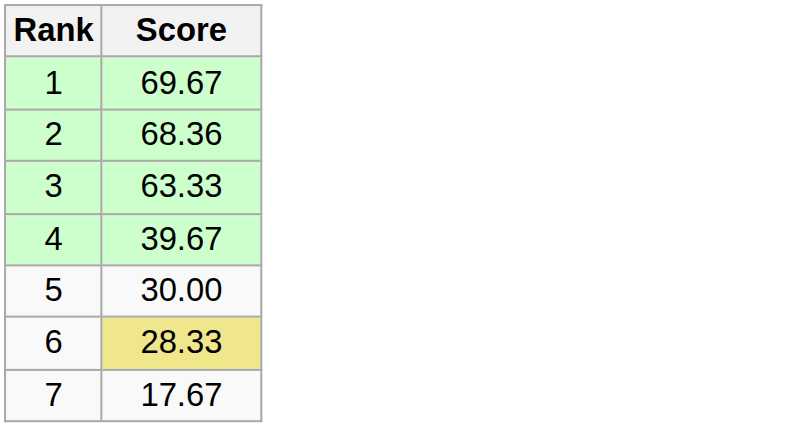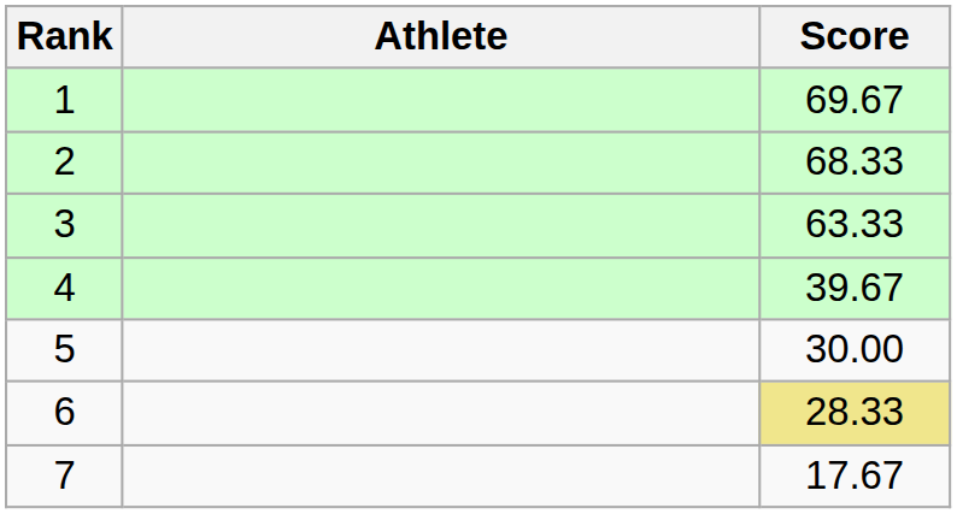 <table class="wikitable" style="text-align:center;">
 <tr>
 <th width=40>Rank</th>
+<th width=250>Athlete</th>
 <th width=70>Score</th>
 </tr>
 <tr bgcolor="ccffcc">
 <td>1</td>
+<td align=left></td>
 <td>69.67</td>
 </tr>
 <tr bgcolor="ccffcc">
 <td>2</td>
-<td>68.36</td>
+<td align=left></td>
+<td>68.33</td>
 </tr>
 <tr bgcolor="ccffcc">
 <td>3</td>
+<td align=left></td>
 <td>63.33</td>
 </tr>
 <tr bgcolor="ccffcc">
 <td>4</td>
+<td align=left></td>
 <td>39.67</td>
 </tr>
 <tr>
 <td>5</td>
+<td align=left></td>
 <td>30.00</td>
 </tr>
 <tr>
 <td>6</td>
+<td align=left></td>
 <td style="background: khaki;">28.33</td>
 </tr>
 <tr>
 <td>7</td>
+<td align=left></td>
 <td>17.67</td>
 </tr>
 </table>
